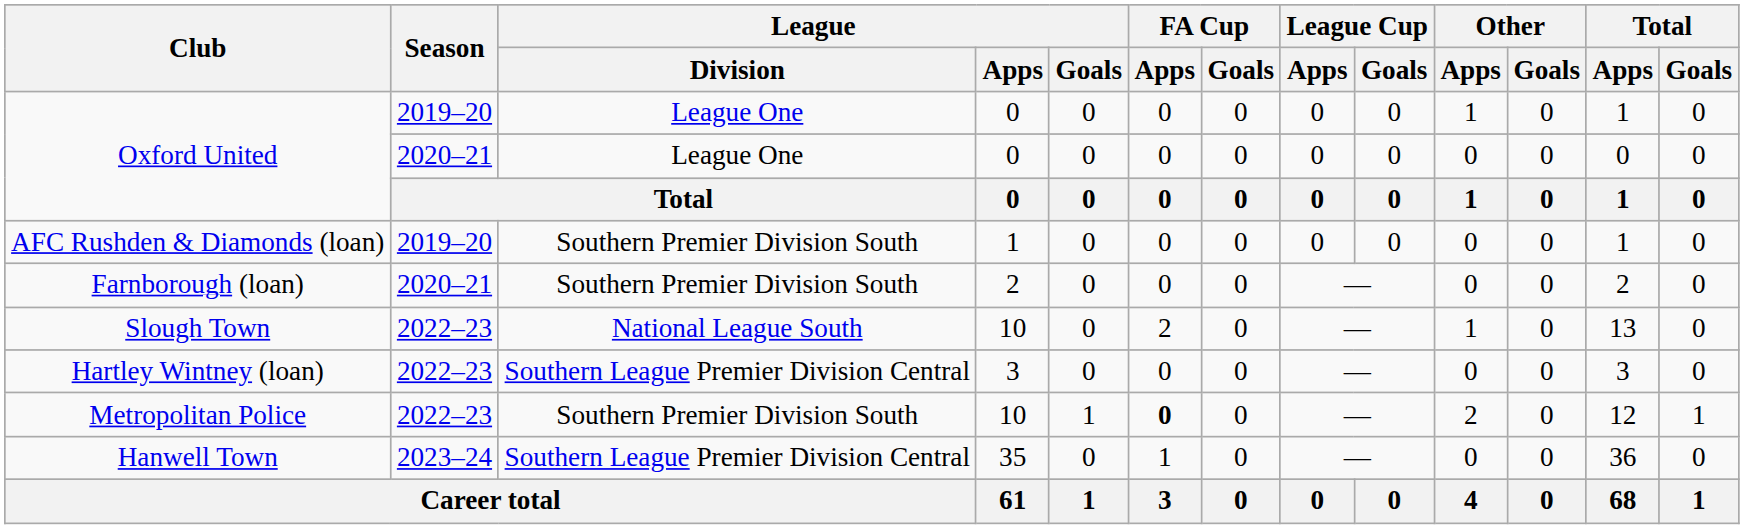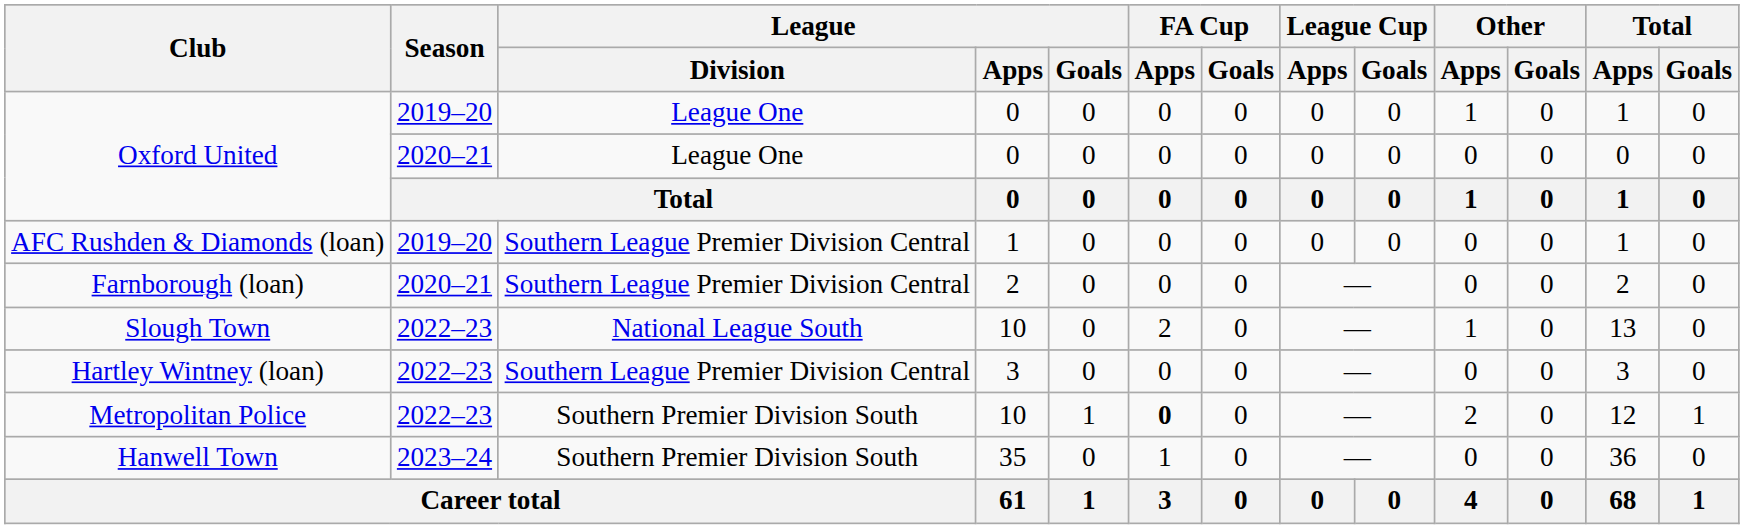 <table class="wikitable" style="text-align: center;">
 <tr>
 <th rowspan="2">Club</th>
 <th rowspan="2">Season</th>
 <th colspan="3">League</th>
 <th colspan="2">FA Cup</th>
 <th colspan="2">League Cup</th>
 <th colspan="2">Other</th>
 <th colspan="2">Total</th>
 </tr>
 <tr>
 <th>Division</th>
 <th>Apps</th>
 <th>Goals</th>
 <th>Apps</th>
 <th>Goals</th>
 <th>Apps</th>
 <th>Goals</th>
 <th>Apps</th>
 <th>Goals</th>
 <th>Apps</th>
 <th>Goals</th>
 </tr>
 <tr>
 <td rowspan="3"><a href='#'>Oxford United</a></td>
 <td><a href='#'>2019–20</a></td>
 <td><a href='#'>League One</a></td>
 <td>0</td>
 <td>0</td>
 <td>0</td>
 <td>0</td>
 <td>0</td>
 <td>0</td>
 <td>1</td>
 <td>0</td>
 <td>1</td>
 <td>0</td>
 </tr>
 <tr>
 <td><a href='#'>2020–21</a></td>
 <td>League One</td>
 <td>0</td>
 <td>0</td>
 <td>0</td>
 <td>0</td>
 <td>0</td>
 <td>0</td>
 <td>0</td>
 <td>0</td>
 <td>0</td>
 <td>0</td>
 </tr>
 <tr>
 <th colspan="2">Total</th>
 <th>0</th>
 <th>0</th>
 <th>0</th>
 <th>0</th>
 <th>0</th>
 <th>0</th>
 <th>1</th>
 <th>0</th>
 <th>1</th>
 <th>0</th>
 </tr>
 <tr>
 <td><a href='#'>AFC Rushden & Diamonds</a> (loan)</td>
 <td><a href='#'>2019–20</a></td>
-<td>Southern Premier Division South</td>
+<td><a href='#'>Southern League</a> Premier Division Central</td>
 <td>1</td>
 <td>0</td>
 <td>0</td>
 <td>0</td>
 <td>0</td>
 <td>0</td>
 <td>0</td>
 <td>0</td>
 <td>1</td>
 <td>0</td>
 </tr>
 <tr>
 <td><a href='#'>Farnborough</a> (loan)</td>
 <td><a href='#'>2020–21</a></td>
-<td>Southern Premier Division South</td>
+<td><a href='#'>Southern League</a> Premier Division Central</td>
 <td>2</td>
 <td>0</td>
 <td>0</td>
 <td>0</td>
 <td colspan="2">—</td>
 <td>0</td>
 <td>0</td>
 <td>2</td>
 <td>0</td>
 </tr>
 <tr>
 <td><a href='#'>Slough Town</a></td>
 <td><a href='#'>2022–23</a></td>
 <td><a href='#'>National League South</a></td>
 <td>10</td>
 <td>0</td>
 <td>2</td>
 <td>0</td>
 <td colspan="2">—</td>
 <td>1</td>
 <td>0</td>
 <td>13</td>
 <td>0</td>
 </tr>
 <tr>
 <td><a href='#'>Hartley Wintney</a> (loan)</td>
 <td><a href='#'>2022–23</a></td>
 <td><a href='#'>Southern League</a> Premier Division Central</td>
 <td>3</td>
 <td>0</td>
 <td>0</td>
 <td>0</td>
 <td colspan="2">—</td>
 <td>0</td>
 <td>0</td>
 <td>3</td>
 <td>0</td>
 </tr>
 <tr>
 <td><a href='#'>Metropolitan Police</a></td>
 <td><a href='#'>2022–23</a></td>
 <td>Southern Premier Division South</td>
 <td>10</td>
 <td>1</td>
 <td><strong>0</strong></td>
 <td>0</td>
 <td colspan="2">—</td>
 <td>2</td>
 <td>0</td>
 <td>12</td>
 <td>1</td>
 </tr>
 <tr>
 <td><a href='#'>Hanwell Town</a></td>
 <td><a href='#'>2023–24</a></td>
-<td><a href='#'>Southern League</a> Premier Division Central</td>
+<td>Southern Premier Division South</td>
 <td>35</td>
 <td>0</td>
 <td>1</td>
 <td>0</td>
 <td colspan="2">—</td>
 <td>0</td>
 <td>0</td>
 <td>36</td>
 <td>0</td>
 </tr>
 <tr>
 <th colspan="3">Career total</th>
 <th>61</th>
 <th>1</th>
 <th>3</th>
 <th>0</th>
 <th>0</th>
 <th>0</th>
 <th>4</th>
 <th>0</th>
 <th>68</th>
 <th>1</th>
 </tr>
 </table>
